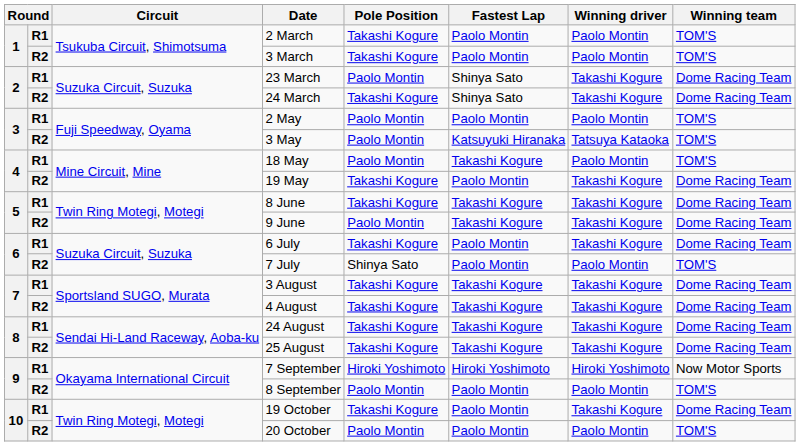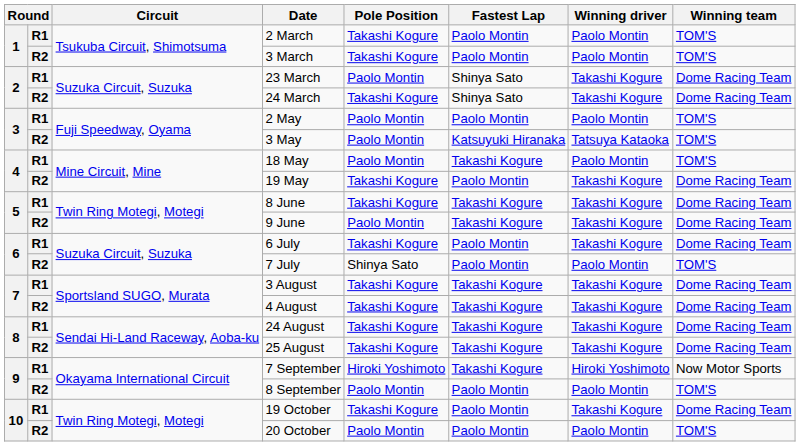 <table class="wikitable" style="font-size: 85%;">
 <tr>
 <th colspan=2>Round</th>
 <th>Circuit</th>
 <th>Date</th>
 <th>Pole Position</th>
 <th>Fastest Lap</th>
 <th>Winning driver</th>
 <th>Winning team</th>
 </tr>
 <tr>
 <th rowspan=2>1</th>
 <th>R1</th>
 <td rowspan=2><a href='#'>Tsukuba Circuit</a>, <a href='#'>Shimotsuma</a></td>
 <td>2 March</td>
 <td> <a href='#'>Takashi Kogure</a></td>
 <td> <a href='#'>Paolo Montin</a></td>
 <td> <a href='#'>Paolo Montin</a></td>
 <td><a href='#'>TOM'S</a></td>
 </tr>
 <tr>
 <th>R2</th>
 <td>3 March</td>
 <td> <a href='#'>Takashi Kogure</a></td>
 <td> <a href='#'>Paolo Montin</a></td>
 <td> <a href='#'>Paolo Montin</a></td>
 <td><a href='#'>TOM'S</a></td>
 </tr>
 <tr>
 <th rowspan=2>2</th>
 <th>R1</th>
 <td rowspan=2><a href='#'>Suzuka Circuit</a>, <a href='#'>Suzuka</a></td>
 <td>23 March</td>
 <td> <a href='#'>Paolo Montin</a></td>
 <td> Shinya Sato</td>
 <td> <a href='#'>Takashi Kogure</a></td>
 <td><a href='#'>Dome Racing Team</a></td>
 </tr>
 <tr>
 <th>R2</th>
 <td>24 March</td>
 <td> <a href='#'>Takashi Kogure</a></td>
 <td> Shinya Sato</td>
 <td> <a href='#'>Takashi Kogure</a></td>
 <td><a href='#'>Dome Racing Team</a></td>
 </tr>
 <tr>
 <th rowspan=2>3</th>
 <th>R1</th>
 <td rowspan=2><a href='#'>Fuji Speedway</a>, <a href='#'>Oyama</a></td>
 <td>2 May</td>
 <td> <a href='#'>Paolo Montin</a></td>
 <td> <a href='#'>Paolo Montin</a></td>
 <td> <a href='#'>Paolo Montin</a></td>
 <td><a href='#'>TOM'S</a></td>
 </tr>
 <tr>
 <th>R2</th>
 <td>3 May</td>
 <td> <a href='#'>Paolo Montin</a></td>
 <td> <a href='#'>Katsuyuki Hiranaka</a></td>
 <td> <a href='#'>Tatsuya Kataoka</a></td>
 <td><a href='#'>TOM'S</a></td>
 </tr>
 <tr>
 <th rowspan=2>4</th>
 <th>R1</th>
 <td rowspan=2><a href='#'>Mine Circuit</a>, <a href='#'>Mine</a></td>
 <td>18 May</td>
 <td> <a href='#'>Paolo Montin</a></td>
 <td> <a href='#'>Takashi Kogure</a></td>
 <td> <a href='#'>Paolo Montin</a></td>
 <td><a href='#'>TOM'S</a></td>
 </tr>
 <tr>
 <th>R2</th>
 <td>19 May</td>
 <td> <a href='#'>Takashi Kogure</a></td>
 <td> <a href='#'>Paolo Montin</a></td>
 <td> <a href='#'>Takashi Kogure</a></td>
 <td><a href='#'>Dome Racing Team</a></td>
 </tr>
 <tr>
 <th rowspan=2>5</th>
 <th>R1</th>
 <td rowspan=2><a href='#'>Twin Ring Motegi</a>, <a href='#'>Motegi</a></td>
 <td>8 June</td>
 <td> <a href='#'>Takashi Kogure</a></td>
 <td> <a href='#'>Takashi Kogure</a></td>
 <td> <a href='#'>Takashi Kogure</a></td>
 <td><a href='#'>Dome Racing Team</a></td>
 </tr>
 <tr>
 <th>R2</th>
 <td>9 June</td>
 <td> <a href='#'>Paolo Montin</a></td>
 <td> <a href='#'>Takashi Kogure</a></td>
 <td> <a href='#'>Takashi Kogure</a></td>
 <td><a href='#'>Dome Racing Team</a></td>
 </tr>
 <tr>
 <th rowspan=2>6</th>
 <th>R1</th>
 <td rowspan=2><a href='#'>Suzuka Circuit</a>, <a href='#'>Suzuka</a></td>
 <td>6 July</td>
 <td> <a href='#'>Takashi Kogure</a></td>
 <td> <a href='#'>Paolo Montin</a></td>
 <td> <a href='#'>Takashi Kogure</a></td>
 <td><a href='#'>Dome Racing Team</a></td>
 </tr>
 <tr>
 <th>R2</th>
 <td>7 July</td>
 <td> Shinya Sato</td>
 <td> <a href='#'>Paolo Montin</a></td>
 <td> <a href='#'>Paolo Montin</a></td>
 <td><a href='#'>TOM'S</a></td>
 </tr>
 <tr>
 <th rowspan=2>7</th>
 <th>R1</th>
 <td rowspan=2><a href='#'>Sportsland SUGO</a>, <a href='#'>Murata</a></td>
 <td>3 August</td>
 <td> <a href='#'>Takashi Kogure</a></td>
 <td> <a href='#'>Takashi Kogure</a></td>
 <td> <a href='#'>Takashi Kogure</a></td>
 <td><a href='#'>Dome Racing Team</a></td>
 </tr>
 <tr>
 <th>R2</th>
 <td>4 August</td>
 <td> <a href='#'>Takashi Kogure</a></td>
 <td> <a href='#'>Takashi Kogure</a></td>
 <td> <a href='#'>Takashi Kogure</a></td>
 <td><a href='#'>Dome Racing Team</a></td>
 </tr>
 <tr>
 <th rowspan=2>8</th>
 <th>R1</th>
 <td rowspan=2><a href='#'>Sendai Hi-Land Raceway</a>, <a href='#'>Aoba-ku</a></td>
 <td>24 August</td>
 <td> <a href='#'>Takashi Kogure</a></td>
 <td> <a href='#'>Takashi Kogure</a></td>
 <td> <a href='#'>Takashi Kogure</a></td>
 <td><a href='#'>Dome Racing Team</a></td>
 </tr>
 <tr>
 <th>R2</th>
 <td>25 August</td>
 <td> <a href='#'>Takashi Kogure</a></td>
 <td> <a href='#'>Takashi Kogure</a></td>
 <td> <a href='#'>Takashi Kogure</a></td>
 <td><a href='#'>Dome Racing Team</a></td>
 </tr>
 <tr>
 <th rowspan=2>9</th>
 <th>R1</th>
 <td rowspan=2><a href='#'>Okayama International Circuit</a></td>
 <td>7 September</td>
 <td> <a href='#'>Hiroki Yoshimoto</a></td>
-<td> <a href='#'>Hiroki Yoshimoto</a></td>
+<td> <a href='#'>Takashi Kogure</a></td>
 <td> <a href='#'>Hiroki Yoshimoto</a></td>
 <td>Now Motor Sports</td>
 </tr>
 <tr>
 <th>R2</th>
 <td>8 September</td>
 <td> <a href='#'>Paolo Montin</a></td>
 <td> <a href='#'>Paolo Montin</a></td>
 <td> <a href='#'>Paolo Montin</a></td>
 <td><a href='#'>TOM'S</a></td>
 </tr>
 <tr>
 <th rowspan=2>10</th>
 <th>R1</th>
 <td rowspan=2><a href='#'>Twin Ring Motegi</a>, <a href='#'>Motegi</a></td>
 <td>19 October</td>
 <td> <a href='#'>Takashi Kogure</a></td>
 <td> <a href='#'>Paolo Montin</a></td>
 <td> <a href='#'>Takashi Kogure</a></td>
 <td><a href='#'>Dome Racing Team</a></td>
 </tr>
 <tr>
 <th>R2</th>
 <td>20 October</td>
 <td> <a href='#'>Paolo Montin</a></td>
 <td> <a href='#'>Paolo Montin</a></td>
 <td> <a href='#'>Paolo Montin</a></td>
 <td><a href='#'>TOM'S</a></td>
 </tr>
 </table>
